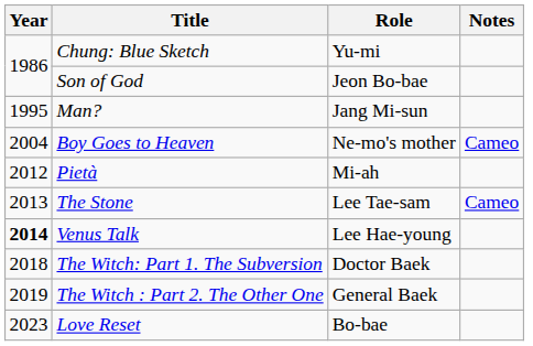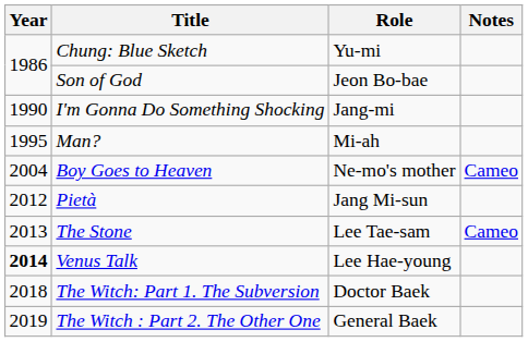 <table class="wikitable sortable">
 <tr>
 <th>Year</th>
 <th>Title</th>
 <th>Role</th>
 <th class="unsortable">Notes</th>
 </tr>
 <tr>
 <td rowspan=2>1986</td>
 <td><em>Chung: Blue Sketch</em></td>
 <td>Yu-mi</td>
 <td></td>
 </tr>
 <tr>
 <td><em>Son of God</em></td>
 <td>Jeon Bo-bae</td>
 <td></td>
 </tr>
 <tr>
+<td>1990</td>
+<td><em>I'm Gonna Do Something Shocking</em></td>
+<td>Jang-mi</td>
+<td></td>
+</tr>
+<tr>
 <td>1995</td>
 <td><em>Man?</em></td>
-<td>Jang Mi-sun</td>
+<td>Mi-ah</td>
 <td></td>
 </tr>
 <tr>
 <td>2004</td>
 <td><em><a href='#'>Boy Goes to Heaven</a></em></td>
 <td>Ne-mo's mother</td>
 <td><a href='#'>Cameo</a></td>
 </tr>
 <tr>
 <td>2012</td>
 <td><em><a href='#'>Pietà</a></em></td>
-<td>Mi-ah</td>
+<td>Jang Mi-sun</td>
 <td></td>
 </tr>
 <tr>
 <td>2013</td>
 <td><em><a href='#'>The Stone</a></em></td>
 <td>Lee Tae-sam</td>
 <td><a href='#'>Cameo</a></td>
 </tr>
 <tr>
 <td><strong>2014</strong></td>
 <td><em><a href='#'>Venus Talk</a></em></td>
 <td>Lee Hae-young</td>
 <td></td>
 </tr>
 <tr>
 <td>2018</td>
 <td><em><a href='#'>The Witch: Part 1. The Subversion</a></em></td>
 <td>Doctor Baek</td>
 <td></td>
 </tr>
 <tr>
 <td>2019</td>
 <td><em><a href='#'>The Witch : Part 2. The Other One</a></em></td>
 <td>General Baek</td>
 <td></td>
 </tr>
-<tr>
-<td>2023</td>
-<td><em><a href='#'>Love Reset</a></em></td>
-<td>Bo-bae</td>
-<td></td>
-</tr>
 </table>
